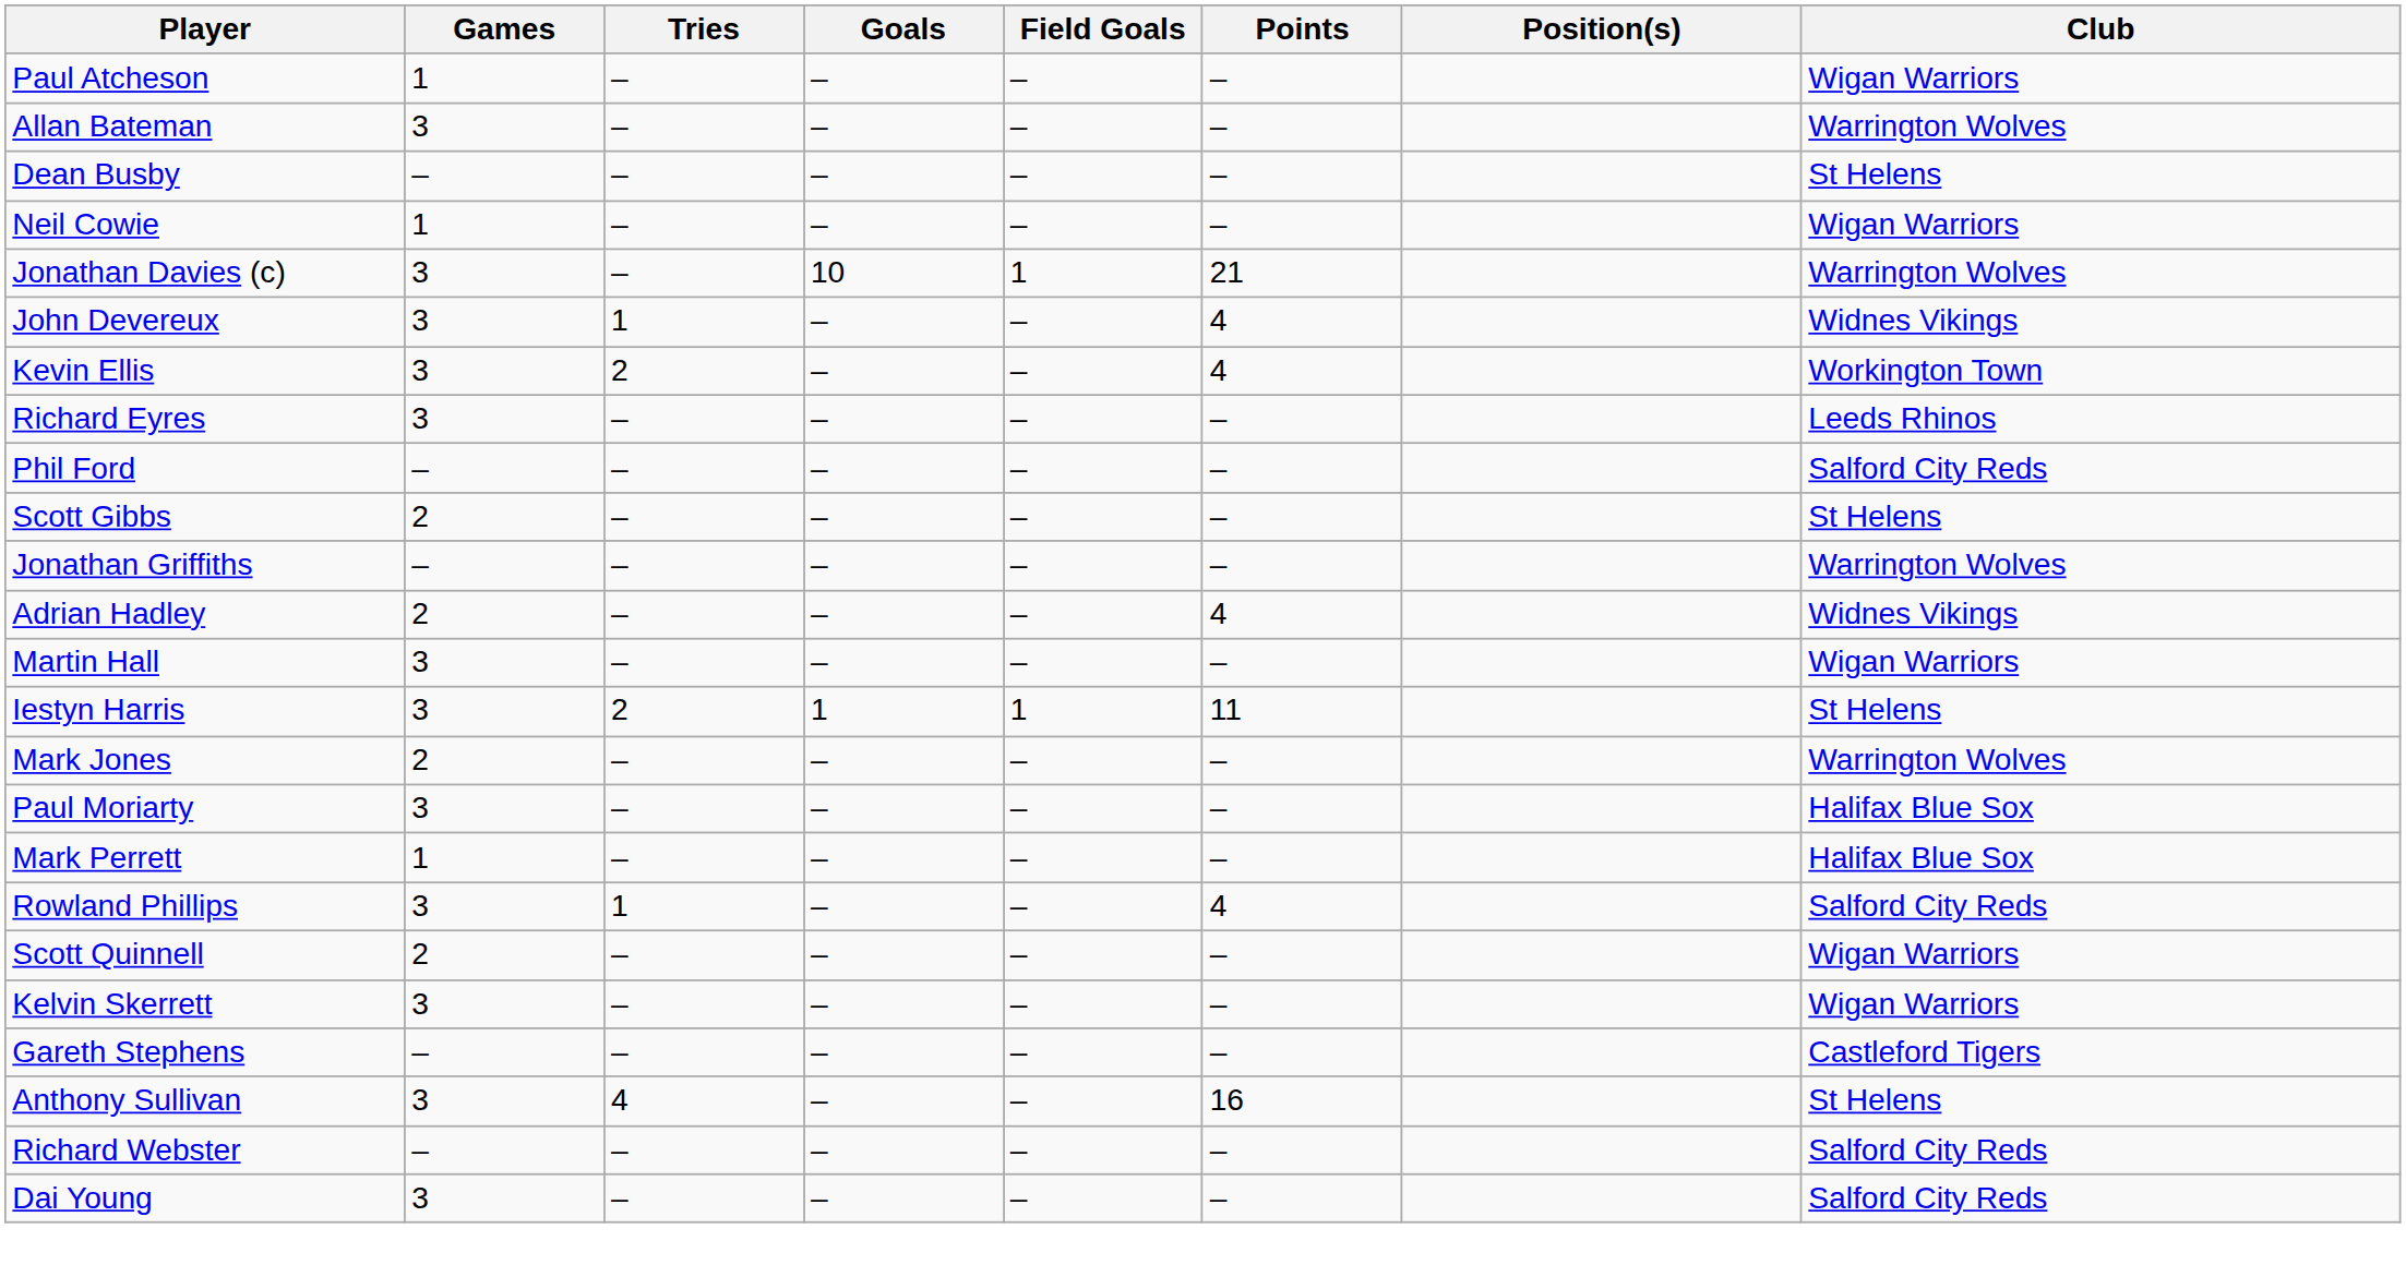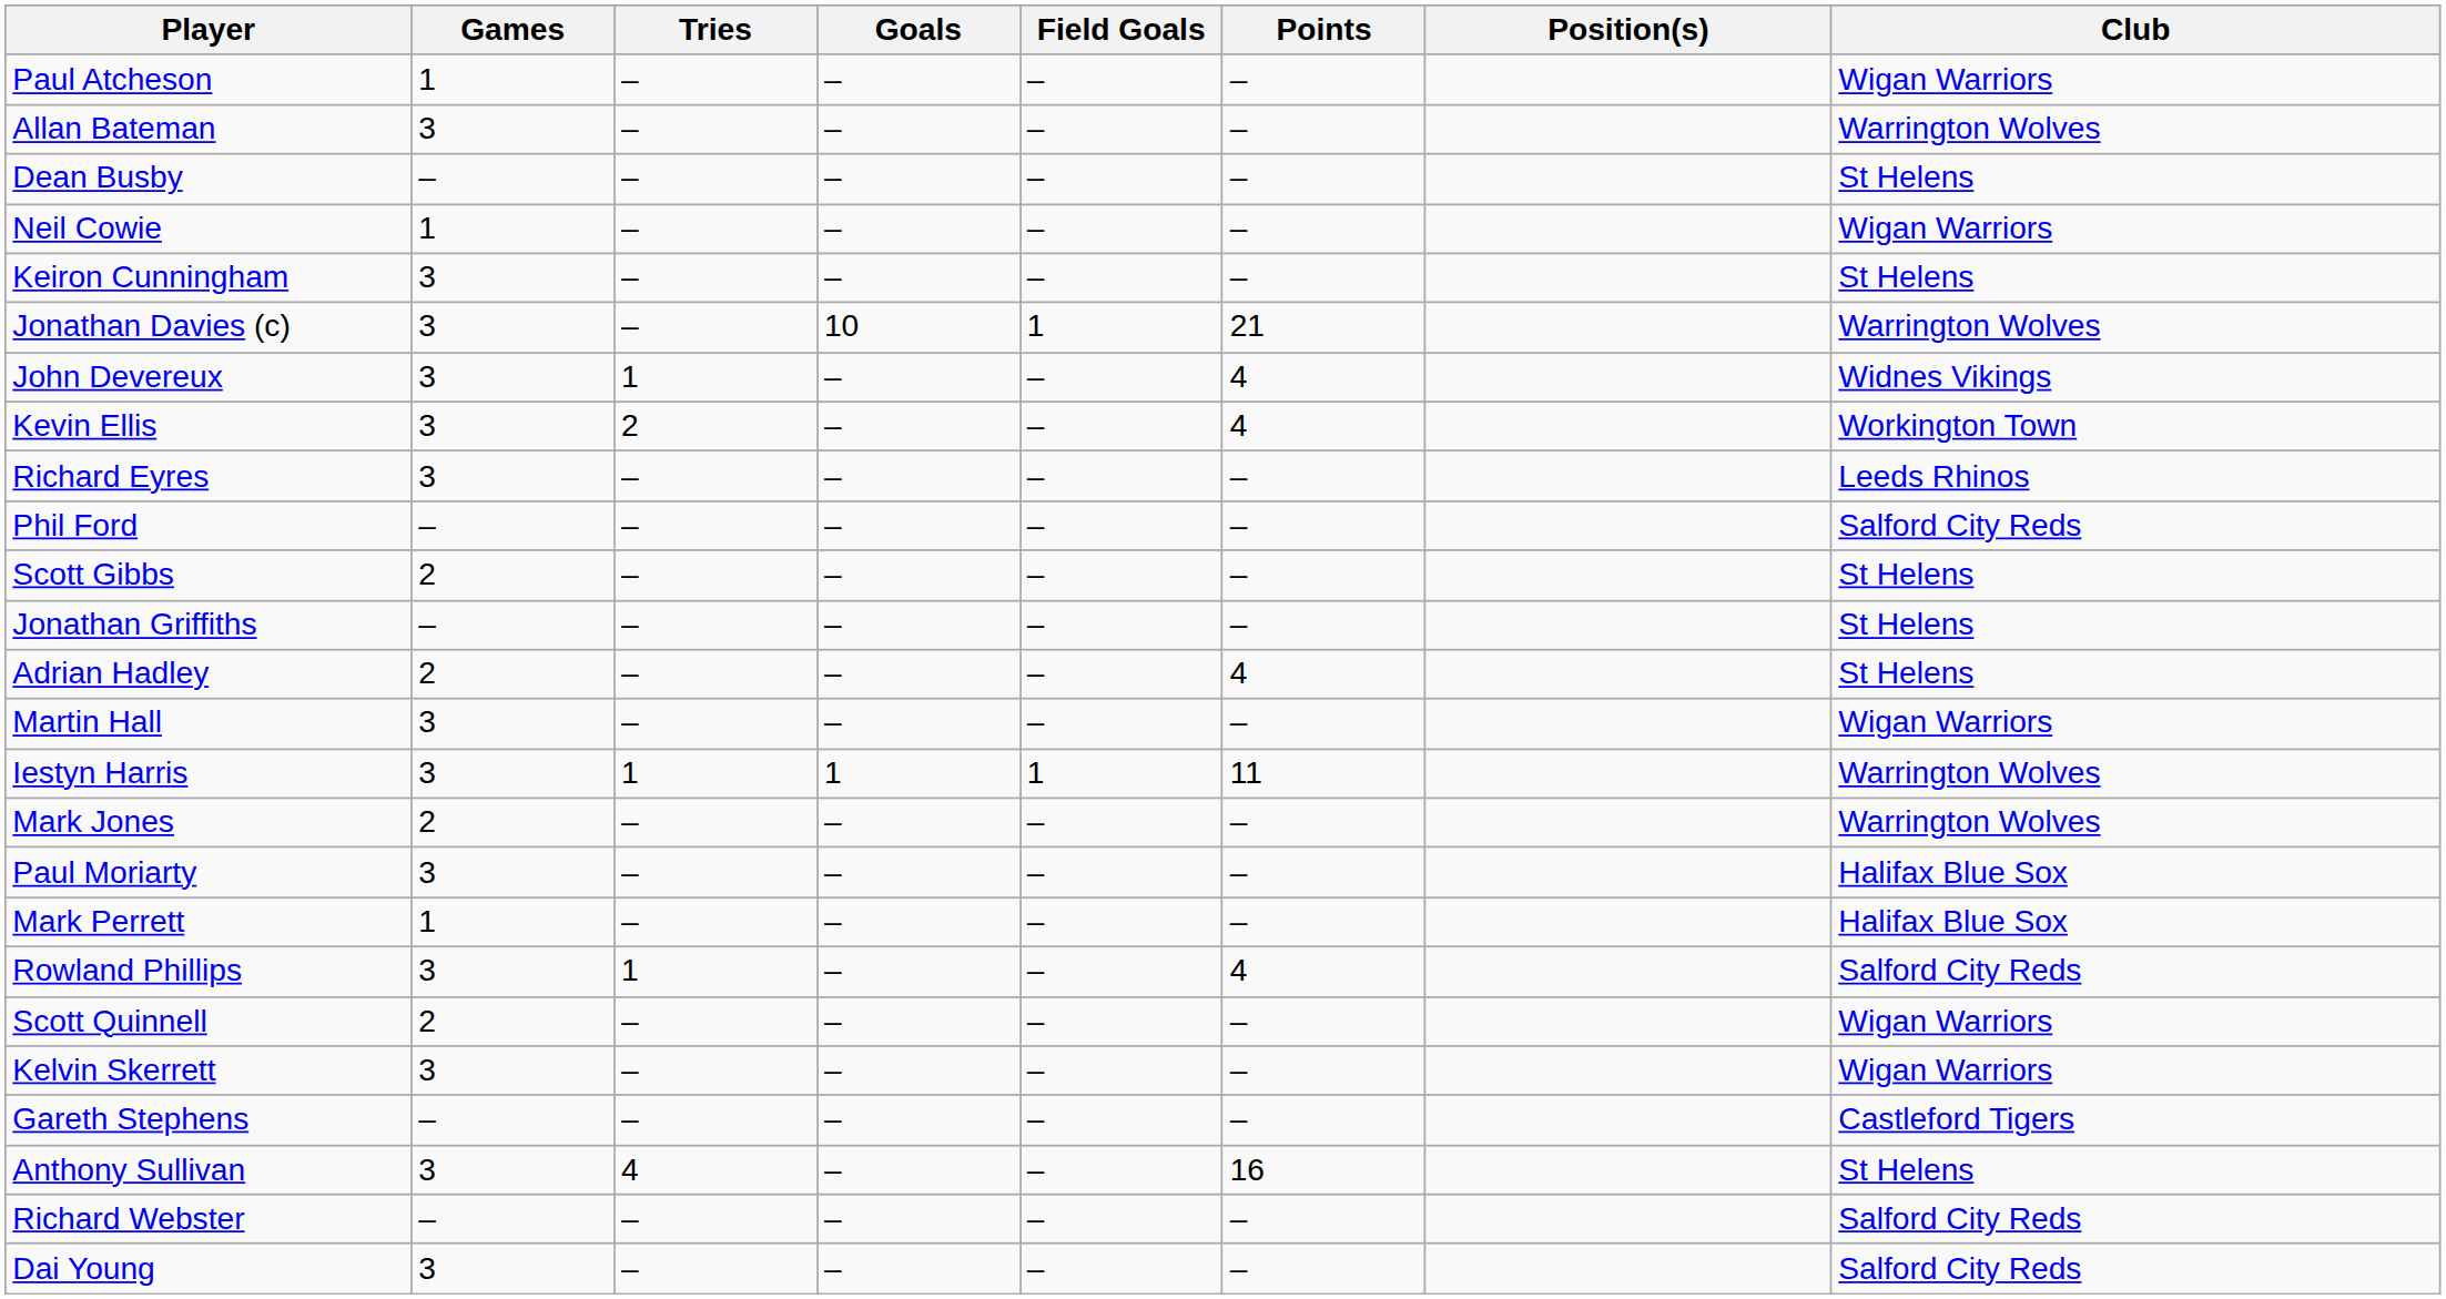 <table class="wikitable sortable">
 <tr>
 <th width=10%>Player</th>
 <th width=5%>Games</th>
 <th width=5%>Tries</th>
 <th width=5%>Goals</th>
 <th width=5%>Field Goals</th>
 <th width=5%>Points</th>
 <th width=10%>Position(s)</th>
 <th width=15%>Club</th>
 </tr>
 <tr>
 <td><a href='#'>Paul Atcheson</a></td>
 <td>1</td>
 <td>–</td>
 <td>–</td>
 <td>–</td>
 <td>–</td>
 <td></td>
 <td> <a href='#'>Wigan Warriors</a></td>
 </tr>
 <tr>
 <td><a href='#'>Allan Bateman</a></td>
 <td>3</td>
 <td>–</td>
 <td>–</td>
 <td>–</td>
 <td>–</td>
 <td></td>
 <td> <a href='#'>Warrington Wolves</a></td>
 </tr>
 <tr>
 <td><a href='#'>Dean Busby</a></td>
 <td>–</td>
 <td>–</td>
 <td>–</td>
 <td>–</td>
 <td>–</td>
 <td></td>
 <td> <a href='#'>St Helens</a></td>
 </tr>
 <tr>
 <td><a href='#'>Neil Cowie</a></td>
 <td>1</td>
 <td>–</td>
 <td>–</td>
 <td>–</td>
 <td>–</td>
 <td></td>
 <td> <a href='#'>Wigan Warriors</a></td>
+</tr>
+<tr>
+<td><a href='#'>Keiron Cunningham</a></td>
+<td>3</td>
+<td>–</td>
+<td>–</td>
+<td>–</td>
+<td>–</td>
+<td></td>
+<td> <a href='#'>St Helens</a></td>
 </tr>
 <tr>
 <td><a href='#'>Jonathan Davies</a> (c)</td>
 <td>3</td>
 <td>–</td>
 <td>10</td>
 <td>1</td>
 <td>21</td>
 <td></td>
 <td> <a href='#'>Warrington Wolves</a></td>
 </tr>
 <tr>
 <td><a href='#'>John Devereux</a></td>
 <td>3</td>
 <td>1</td>
 <td>–</td>
 <td>–</td>
 <td>4</td>
 <td></td>
 <td> <a href='#'>Widnes Vikings</a></td>
 </tr>
 <tr>
 <td><a href='#'>Kevin Ellis</a></td>
 <td>3</td>
 <td>2</td>
 <td>–</td>
 <td>–</td>
 <td>4</td>
 <td></td>
 <td> <a href='#'>Workington Town</a></td>
 </tr>
 <tr>
 <td><a href='#'>Richard Eyres</a></td>
 <td>3</td>
 <td>–</td>
 <td>–</td>
 <td>–</td>
 <td>–</td>
 <td></td>
 <td> <a href='#'>Leeds Rhinos</a></td>
 </tr>
 <tr>
 <td><a href='#'>Phil Ford</a></td>
 <td>–</td>
 <td>–</td>
 <td>–</td>
 <td>–</td>
 <td>–</td>
 <td></td>
 <td> <a href='#'>Salford City Reds</a></td>
 </tr>
 <tr>
 <td><a href='#'>Scott Gibbs</a></td>
 <td>2</td>
 <td>–</td>
 <td>–</td>
 <td>–</td>
 <td>–</td>
 <td></td>
 <td> <a href='#'>St Helens</a></td>
 </tr>
 <tr>
 <td><a href='#'>Jonathan Griffiths</a></td>
 <td>–</td>
 <td>–</td>
 <td>–</td>
 <td>–</td>
 <td>–</td>
 <td></td>
-<td> <a href='#'>Warrington Wolves</a></td>
+<td> <a href='#'>St Helens</a></td>
 </tr>
 <tr>
 <td><a href='#'>Adrian Hadley</a></td>
 <td>2</td>
 <td>–</td>
 <td>–</td>
 <td>–</td>
 <td>4</td>
 <td></td>
-<td> <a href='#'>Widnes Vikings</a></td>
+<td> <a href='#'>St Helens</a></td>
 </tr>
 <tr>
 <td><a href='#'>Martin Hall</a></td>
 <td>3</td>
 <td>–</td>
 <td>–</td>
 <td>–</td>
 <td>–</td>
 <td></td>
 <td> <a href='#'>Wigan Warriors</a></td>
 </tr>
 <tr>
 <td><a href='#'>Iestyn Harris</a></td>
 <td>3</td>
-<td>2</td>
+<td>1</td>
 <td>1</td>
 <td>1</td>
 <td>11</td>
 <td></td>
-<td> <a href='#'>St Helens</a></td>
+<td> <a href='#'>Warrington Wolves</a></td>
 </tr>
 <tr>
 <td><a href='#'>Mark Jones</a></td>
 <td>2</td>
 <td>–</td>
 <td>–</td>
 <td>–</td>
 <td>–</td>
 <td></td>
 <td> <a href='#'>Warrington Wolves</a></td>
 </tr>
 <tr>
 <td><a href='#'>Paul Moriarty</a></td>
 <td>3</td>
 <td>–</td>
 <td>–</td>
 <td>–</td>
 <td>–</td>
 <td></td>
 <td> <a href='#'>Halifax Blue Sox</a></td>
 </tr>
 <tr>
 <td><a href='#'>Mark Perrett</a></td>
 <td>1</td>
 <td>–</td>
 <td>–</td>
 <td>–</td>
 <td>–</td>
 <td></td>
 <td> <a href='#'>Halifax Blue Sox</a></td>
 </tr>
 <tr>
 <td><a href='#'>Rowland Phillips</a></td>
 <td>3</td>
 <td>1</td>
 <td>–</td>
 <td>–</td>
 <td>4</td>
 <td></td>
 <td> <a href='#'>Salford City Reds</a></td>
 </tr>
 <tr>
 <td><a href='#'>Scott Quinnell</a></td>
 <td>2</td>
 <td>–</td>
 <td>–</td>
 <td>–</td>
 <td>–</td>
 <td></td>
 <td> <a href='#'>Wigan Warriors</a></td>
 </tr>
 <tr>
 <td><a href='#'>Kelvin Skerrett</a></td>
 <td>3</td>
 <td>–</td>
 <td>–</td>
 <td>–</td>
 <td>–</td>
 <td></td>
 <td> <a href='#'>Wigan Warriors</a></td>
 </tr>
 <tr>
 <td><a href='#'>Gareth Stephens</a></td>
 <td>–</td>
 <td>–</td>
 <td>–</td>
 <td>–</td>
 <td>–</td>
 <td></td>
 <td> <a href='#'>Castleford Tigers</a></td>
 </tr>
 <tr>
 <td><a href='#'>Anthony Sullivan</a></td>
 <td>3</td>
 <td>4</td>
 <td>–</td>
 <td>–</td>
 <td>16</td>
 <td></td>
 <td> <a href='#'>St Helens</a></td>
 </tr>
 <tr>
 <td><a href='#'>Richard Webster</a></td>
 <td>–</td>
 <td>–</td>
 <td>–</td>
 <td>–</td>
 <td>–</td>
 <td></td>
 <td> <a href='#'>Salford City Reds</a></td>
 </tr>
 <tr>
 <td><a href='#'>Dai Young</a></td>
 <td>3</td>
 <td>–</td>
 <td>–</td>
 <td>–</td>
 <td>–</td>
 <td></td>
 <td> <a href='#'>Salford City Reds</a></td>
 </tr>
 </table>
